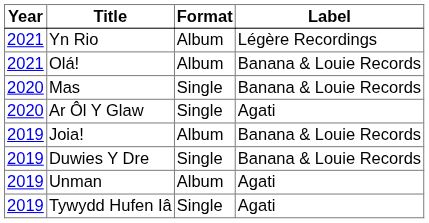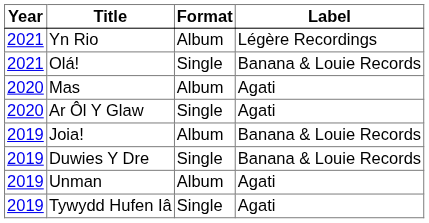 <table border=1 cellpadding=2 style="border-collapse:collapse;">
 <tr style="border-bottom:1px solid black;">
 <th>Year</th>
 <th>Title</th>
 <th>Format</th>
 <th>Label</th>
 </tr>
 <tr>
 <td><a href='#'>2021</a></td>
 <td>Yn Rio</td>
 <td>Album</td>
 <td>Légère Recordings</td>
 </tr>
 <tr>
 <td><a href='#'>2021</a></td>
 <td>Olá!</td>
-<td>Album</td>
+<td>Single</td>
 <td>Banana & Louie Records</td>
 </tr>
 <tr>
 <td><a href='#'>2020</a></td>
 <td>Mas</td>
-<td>Single</td>
-<td>Banana & Louie Records</td>
+<td>Album</td>
+<td>Agati</td>
 </tr>
 <tr>
 <td><a href='#'>2020</a></td>
 <td>Ar Ôl Y Glaw</td>
 <td>Single</td>
 <td>Agati</td>
 </tr>
 <tr>
 <td><a href='#'>2019</a></td>
 <td>Joia!</td>
 <td>Album</td>
 <td>Banana & Louie Records</td>
 </tr>
 <tr>
 <td><a href='#'>2019</a></td>
 <td>Duwies Y Dre</td>
 <td>Single</td>
 <td>Banana & Louie Records</td>
 </tr>
 <tr>
 <td><a href='#'>2019</a></td>
 <td>Unman</td>
 <td>Album</td>
 <td>Agati</td>
 </tr>
 <tr>
 <td><a href='#'>2019</a></td>
 <td>Tywydd Hufen Iâ</td>
 <td>Single</td>
 <td>Agati</td>
 </tr>
 </table>
